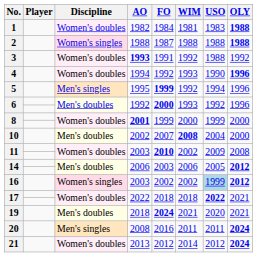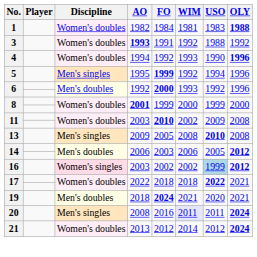 <table class="wikitable sortable mw-datatable sticky-table-col2 sticky-table-row1 sort-under-center">
 <tr>
 <th scope=col>No.</th>
 <th scope=col>Player</th>
 <th scope=col>Discipline</th>
 <th scope=col class=unsortable><a href='#'>AO</a></th>
 <th scope=col class=unsortable><a href='#'>FO</a></th>
 <th scope=col class=unsortable><a href='#'>WIM</a></th>
 <th scope=col class=unsortable><a href='#'>USO</a></th>
 <th scope=col class=unsortable><a href='#'>OLY</a></th>
 </tr>
 <tr>
 <th scope="row">1</th>
 <td></td>
 <td style="background:#ffedf7" data-sort-value="4"><a href='#'>Women's doubles</a></td>
 <td><a href='#'>1982</a></td>
 <td><a href='#'>1984</a></td>
 <td><a href='#'>1981</a></td>
 <td><a href='#'>1983</a></td>
-<td><strong><a href='#'>1988</a></strong></td>
-</tr>
-<tr>
-<th scope="row">2</th>
-<td></td>
-<td style="background:#ffdbe8" data-sort-value="2"><a href='#'>Women's singles</a></td>
-<td><a href='#'>1988</a></td>
-<td><a href='#'>1987</a></td>
-<td><a href='#'>1988</a></td>
-<td><a href='#'>1988</a></td>
 <td><strong><a href='#'>1988</a></strong></td>
 </tr>
 <tr>
 <th scope="row">3</th>
 <td></td>
 <td style="background:#ffedf7" data-sort-value="4">Women's doubles</td>
 <td><strong><a href='#'>1993</a></strong></td>
 <td><a href='#'>1991</a></td>
 <td><a href='#'>1992</a></td>
 <td><a href='#'>1988</a></td>
 <td><a href='#'>1992</a></td>
 </tr>
 <tr>
 <th scope="row">4</th>
 <td></td>
 <td style="background:#ffedf7" data-sort-value="4">Women's doubles</td>
 <td><a href='#'>1994</a></td>
 <td><a href='#'>1992</a></td>
 <td><a href='#'>1993</a></td>
 <td><a href='#'>1990</a></td>
 <td><strong><a href='#'>1996</a></strong></td>
 </tr>
 <tr>
 <th scope="row">5</th>
 <td></td>
 <td style="background:#ffe6bf" data-sort-value="1"><a href='#'>Men's singles</a></td>
 <td><a href='#'>1995</a></td>
 <td><strong><a href='#'>1999</a></strong></td>
 <td><a href='#'>1992</a></td>
 <td><a href='#'>1994</a></td>
 <td><a href='#'>1996</a></td>
 </tr>
 <tr>
 <th rowspan="2" scope="row">6</th>
 <td></td>
 <td rowspan=2 style="background:#ffffe6" data-sort-value="3"><a href='#'>Men's doubles</a></td>
 <td rowspan=2><a href='#'>1992</a></td>
 <td rowspan=2><strong><a href='#'>2000</a></strong></td>
 <td rowspan=2><a href='#'>1993</a></td>
 <td rowspan=2><a href='#'>1992</a></td>
 <td rowspan=2><a href='#'>1996</a></td>
 </tr>
 <tr>
 <td></td>
 </tr>
 <tr>
 <th rowspan="2" scope="row">8</th>
 <td></td>
 <td rowspan=2 style="background:#ffedf7" data-sort-value="4">Women's doubles</td>
 <td rowspan=2><strong><a href='#'>2001</a></strong></td>
 <td rowspan=2><a href='#'>1999</a></td>
 <td rowspan=2><a href='#'>2000</a></td>
 <td rowspan=2><a href='#'>1999</a></td>
 <td rowspan=2><a href='#'>2000</a></td>
 </tr>
 <tr>
 <td></td>
 </tr>
 <tr>
-<th scope="row">10</th>
-<td></td>
-<td style="background:#ffffe6" data-sort-value="3">Men's doubles</td>
-<td><a href='#'>2002</a></td>
-<td><a href='#'>2007</a></td>
-<td><strong><a href='#'>2008</a></strong></td>
-<td><a href='#'>2004</a></td>
-<td><a href='#'>2000</a></td>
-</tr>
-<tr>
 <th rowspan="2" scope="row">11</th>
 <td></td>
 <td rowspan="2" style="background:#ffedf7" data-sort-value="4">Women's doubles</td>
 <td rowspan="2"><a href='#'>2003</a></td>
 <td rowspan="2"><strong><a href='#'>2010</a></strong></td>
 <td rowspan="2"><a href='#'>2002</a></td>
 <td rowspan="2"><a href='#'>2009</a></td>
 <td rowspan="2"><a href='#'>2008</a></td>
 </tr>
 <tr>
 <td></td>
+</tr>
+<tr>
+<th scope="row">13</th>
+<td></td>
+<td style="background:#ffe6bf" data-sort-value="1">Men's singles</td>
+<td><a href='#'>2009</a></td>
+<td><a href='#'>2005</a></td>
+<td><a href='#'>2008</a></td>
+<td><strong><a href='#'>2010</a></strong></td>
+<td><a href='#'>2008</a></td>
 </tr>
 <tr>
 <th rowspan="2" scope="row">14</th>
 <td></td>
 <td rowspan="2" style="background:#ffffe6" data-sort-value="3">Men's doubles</td>
 <td rowspan="2"><a href='#'>2006</a></td>
 <td rowspan="2"><a href='#'>2003</a></td>
 <td rowspan="2"><a href='#'>2006</a></td>
 <td rowspan="2"><a href='#'>2005</a></td>
 <td rowspan="2"><strong><a href='#'>2012</a></strong></td>
 </tr>
 <tr>
 <td></td>
 </tr>
 <tr>
 <th scope="row">16</th>
 <td></td>
 <td style="background:#ffdbe8" data-sort-value="2">Women's singles</td>
 <td><a href='#'>2003</a></td>
 <td><a href='#'>2002</a></td>
 <td><a href='#'>2002</a></td>
 <td style="background: lightblue;"><a href='#'>1999</a></td>
 <td><strong><a href='#'>2012</a></strong></td>
 </tr>
 <tr>
 <th rowspan="2">17</th>
 <td></td>
 <td rowspan="2" style="background:#ffedf7" data-sort-value="4">Women's doubles</td>
 <td rowspan="2"><a href='#'>2022</a></td>
 <td rowspan="2"><a href='#'>2018</a></td>
 <td rowspan="2"><a href='#'>2018</a></td>
 <td rowspan="2"><strong><a href='#'>2022</a></strong></td>
 <td rowspan="2"><a href='#'>2021</a></td>
 </tr>
 <tr>
 <td></td>
 </tr>
 <tr>
 <th scope=row>19</th>
 <td></td>
 <td style="background:#ffffe6" data-sort-value="2">Men's doubles</td>
 <td><a href='#'>2018</a></td>
 <td><strong><a href='#'>2024</a></strong></td>
 <td><a href='#'>2021</a></td>
 <td><a href='#'>2020</a></td>
 <td><a href='#'>2021</a></td>
 </tr>
 <tr>
 <th scope=row>20</th>
 <td></td>
 <td style="background:#ffe6bf" data-sort-value="1">Men's singles</td>
 <td><a href='#'>2008</a></td>
 <td><a href='#'>2016</a></td>
-<td><a href='#'>2011</a></td>
+<td style="background: lavender;"><a href='#'>2011</a></td>
 <td><a href='#'>2011</a></td>
 <td><strong><a href='#'>2024</a></strong></td>
 </tr>
 <tr>
 <th scope=row>21</th>
 <td></td>
 <td style="background:#ffedf7" data-sort-value="4">Women's doubles</td>
 <td><a href='#'>2013</a></td>
 <td><a href='#'>2012</a></td>
 <td><a href='#'>2014</a></td>
 <td><a href='#'>2012</a></td>
 <td><strong><a href='#'>2024</a></strong></td>
 </tr>
 </table>
